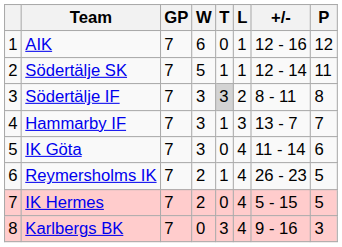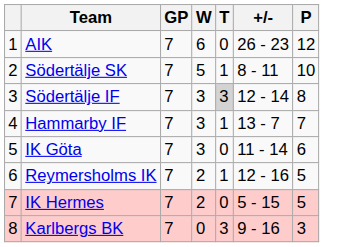 <table class="wikitable">
 <tr>
 <th></th>
 <th>Team</th>
 <th>GP</th>
 <th>W</th>
 <th>T</th>
-<th>L</th>
 <th>+/-</th>
 <th>P</th>
 </tr>
 <tr>
 <td>1</td>
 <td><a href='#'>AIK</a></td>
 <td>7</td>
 <td>6</td>
 <td>0</td>
-<td>1</td>
-<td>12 - 16</td>
+<td>26 - 23</td>
 <td>12</td>
 </tr>
 <tr>
 <td>2</td>
 <td><a href='#'>Södertälje SK</a></td>
 <td>7</td>
 <td>5</td>
 <td>1</td>
-<td>1</td>
-<td>12 - 14</td>
-<td>11</td>
+<td>8 - 11</td>
+<td>10</td>
 </tr>
 <tr>
 <td>3</td>
 <td><a href='#'>Södertälje IF</a></td>
 <td>7</td>
 <td>3</td>
 <td style="background: lightgrey;">3</td>
-<td>2</td>
-<td>8 - 11</td>
+<td>12 - 14</td>
 <td>8</td>
 </tr>
 <tr>
 <td>4</td>
 <td><a href='#'>Hammarby IF</a></td>
 <td>7</td>
 <td>3</td>
 <td>1</td>
-<td>3</td>
 <td>13 - 7</td>
 <td>7</td>
 </tr>
 <tr>
 <td>5</td>
 <td><a href='#'>IK Göta</a></td>
 <td>7</td>
 <td>3</td>
 <td>0</td>
-<td>4</td>
 <td>11 - 14</td>
 <td>6</td>
 </tr>
 <tr>
 <td>6</td>
 <td><a href='#'>Reymersholms IK</a></td>
 <td>7</td>
 <td>2</td>
 <td>1</td>
-<td>4</td>
-<td>26 - 23</td>
+<td>12 - 16</td>
 <td>5</td>
 </tr>
 <tr align="left" style="background:#ffcccc;">
 <td>7</td>
 <td><a href='#'>IK Hermes</a></td>
 <td>7</td>
 <td>2</td>
 <td>0</td>
-<td>4</td>
 <td>5 - 15</td>
 <td>5</td>
 </tr>
 <tr align="left" style="background:#ffcccc;">
 <td>8</td>
 <td><a href='#'>Karlbergs BK</a></td>
 <td>7</td>
 <td>0</td>
 <td>3</td>
-<td>4</td>
 <td>9 - 16</td>
 <td>3</td>
 </tr>
 </table>
